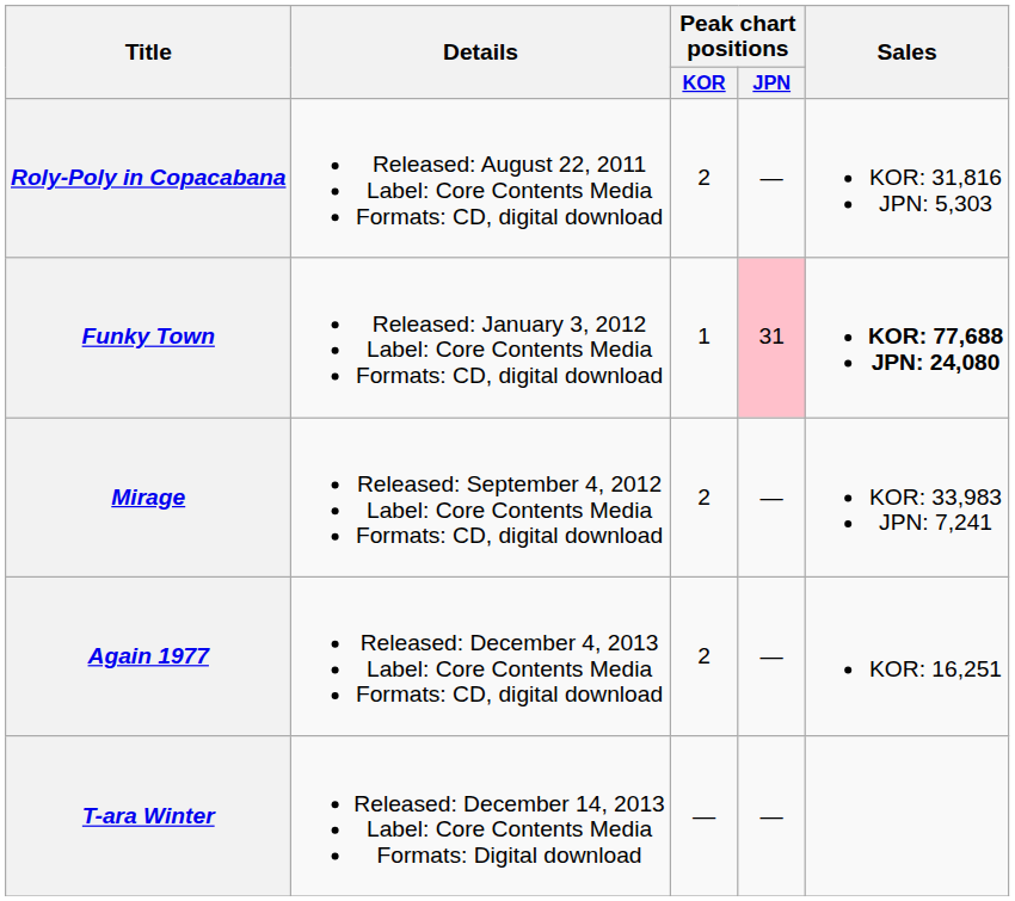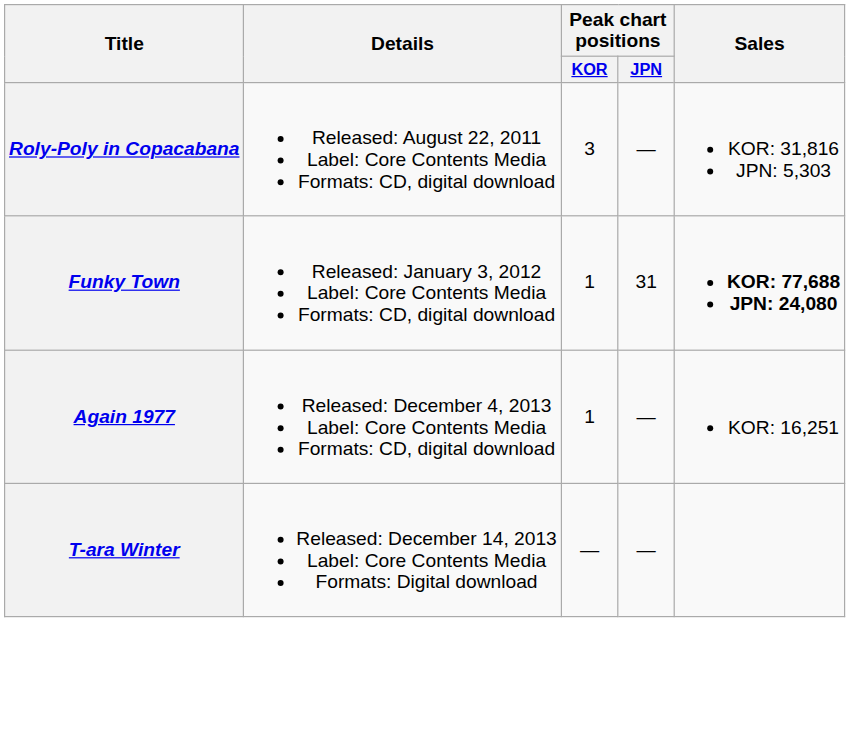 <table class="wikitable plainrowheaders" style="text-align:center;">
 <tr>
 <th rowspan="2">Title</th>
 <th rowspan="2">Details</th>
 <th colspan="2">Peak chart positions</th>
 <th rowspan="2">Sales</th>
 </tr>
 <tr>
 <th scope="col" style="width:3em;font-size:85%"><a href='#'>KOR</a><br></th>
 <th scope="col" style="width:3em;font-size:85%"><a href='#'>JPN</a><br></th>
 </tr>
 <tr>
 <th scope="row"><em><a href='#'>Roly-Poly in Copacabana</a></em></th>
 <td><br><ul><li>Released: August 22, 2011</li><li>Label: Core Contents Media</li><li>Formats: CD, digital download</li></ul></td>
-<td>2</td>
+<td>3</td>
 <td>—</td>
 <td><br><ul><li>KOR: 31,816</li><li>JPN: 5,303</li></ul></td>
 </tr>
 <tr>
 <th scope="row"><em><a href='#'>Funky Town</a></em></th>
 <td><br><ul><li>Released: January 3, 2012</li><li>Label: Core Contents Media</li><li>Formats: CD, digital download</li></ul></td>
 <td>1</td>
-<td style="background: pink;">31</td>
+<td>31</td>
 <td><strong><br><ul><li>KOR: 77,688</li><li>JPN: 24,080</li></ul></strong></td>
-</tr>
-<tr>
-<th scope="row"><em><a href='#'>Mirage</a></em></th>
-<td><br><ul><li>Released: September 4, 2012</li><li>Label: Core Contents Media</li><li>Formats: CD, digital download</li></ul></td>
-<td>2</td>
-<td>—</td>
-<td><br><ul><li>KOR: 33,983</li><li>JPN: 7,241</li></ul></td>
 </tr>
 <tr>
 <th scope="row"><em><a href='#'>Again 1977</a></em></th>
 <td><br><ul><li>Released: December 4, 2013</li><li>Label: Core Contents Media</li><li>Formats: CD, digital download</li></ul></td>
-<td>2</td>
+<td>1</td>
 <td>—</td>
 <td><br><ul><li>KOR: 16,251</li></ul></td>
 </tr>
 <tr>
 <th scope="row"><em><a href='#'>T-ara Winter</a></em></th>
 <td><br><ul><li>Released: December 14, 2013</li><li>Label: Core Contents Media</li><li>Formats: Digital download</li></ul></td>
 <td>—</td>
 <td>—</td>
 <td></td>
 </tr>
 </table>
